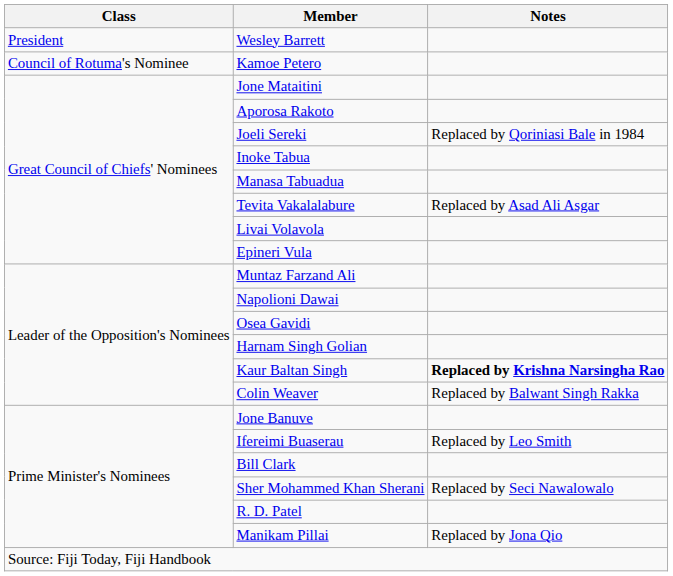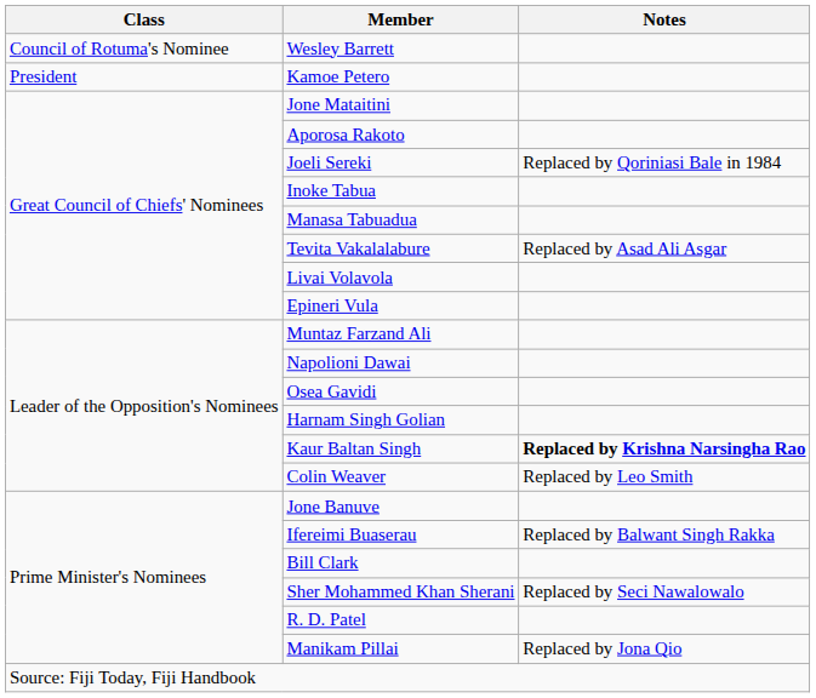 <table class=wikitable>
 <tr>
 <th>Class</th>
 <th>Member</th>
 <th>Notes</th>
 </tr>
 <tr>
-<td><a href='#'>President</a></td>
+<td><a href='#'>Council of Rotuma</a>'s Nominee</td>
 <td><a href='#'>Wesley Barrett</a></td>
 <td></td>
 </tr>
 <tr>
-<td><a href='#'>Council of Rotuma</a>'s Nominee</td>
+<td><a href='#'>President</a></td>
 <td><a href='#'>Kamoe Petero</a></td>
 <td></td>
 </tr>
 <tr>
 <td rowspan=8><a href='#'>Great Council of Chiefs</a>' Nominees</td>
 <td><a href='#'>Jone Mataitini</a></td>
 <td></td>
 </tr>
 <tr>
 <td><a href='#'>Aporosa Rakoto</a></td>
 <td></td>
 </tr>
 <tr>
 <td><a href='#'>Joeli Sereki</a></td>
 <td>Replaced by <a href='#'>Qoriniasi Bale</a> in 1984</td>
 </tr>
 <tr>
 <td><a href='#'>Inoke Tabua</a></td>
 <td></td>
 </tr>
 <tr>
 <td><a href='#'>Manasa Tabuadua</a></td>
 <td></td>
 </tr>
 <tr>
 <td><a href='#'>Tevita Vakalalabure</a></td>
 <td>Replaced by <a href='#'>Asad Ali Asgar</a></td>
 </tr>
 <tr>
 <td><a href='#'>Livai Volavola</a></td>
 <td></td>
 </tr>
 <tr>
 <td><a href='#'>Epineri Vula</a></td>
 <td></td>
 </tr>
 <tr>
 <td rowspan=6>Leader of the Opposition's Nominees</td>
 <td><a href='#'>Muntaz Farzand Ali</a></td>
 <td></td>
 </tr>
 <tr>
 <td><a href='#'>Napolioni Dawai</a></td>
 <td></td>
 </tr>
 <tr>
 <td><a href='#'>Osea Gavidi</a></td>
 <td></td>
 </tr>
 <tr>
 <td><a href='#'>Harnam Singh Golian</a></td>
 <td></td>
 </tr>
 <tr>
 <td><a href='#'>Kaur Baltan Singh</a></td>
 <td><strong>Replaced by <a href='#'>Krishna Narsingha Rao</a></strong></td>
 </tr>
 <tr>
 <td><a href='#'>Colin Weaver</a></td>
-<td>Replaced by <a href='#'>Balwant Singh Rakka</a></td>
+<td>Replaced by <a href='#'>Leo Smith</a></td>
 </tr>
 <tr>
 <td rowspan=6>Prime Minister's Nominees</td>
 <td><a href='#'>Jone Banuve</a></td>
 <td></td>
 </tr>
 <tr>
 <td><a href='#'>Ifereimi Buaserau</a></td>
-<td>Replaced by <a href='#'>Leo Smith</a></td>
+<td>Replaced by <a href='#'>Balwant Singh Rakka</a></td>
 </tr>
 <tr>
 <td><a href='#'>Bill Clark</a></td>
 <td></td>
 </tr>
 <tr>
 <td><a href='#'>Sher Mohammed Khan Sherani</a></td>
 <td>Replaced by <a href='#'>Seci Nawalowalo</a></td>
 </tr>
 <tr>
 <td><a href='#'>R. D. Patel</a></td>
 <td></td>
 </tr>
 <tr>
 <td><a href='#'>Manikam Pillai</a></td>
 <td>Replaced by <a href='#'>Jona Qio</a></td>
 </tr>
 <tr>
 <td colspan=4>Source: Fiji Today, Fiji Handbook</td>
 </tr>
 </table>
